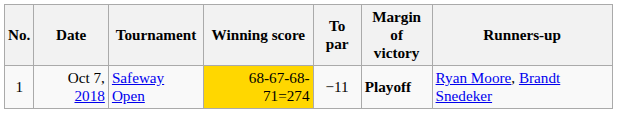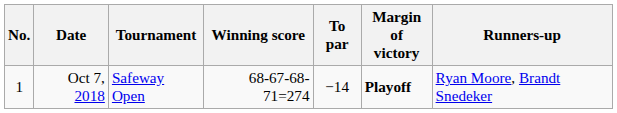 <table class="wikitable" style="font-size:95%;">
 <tr>
 <th>No.</th>
 <th>Date</th>
 <th>Tournament</th>
 <th>Winning score</th>
 <th>To par</th>
 <th>Margin of<br>victory</th>
 <th>Runners-up</th>
 </tr>
 <tr>
 <td align=center>1</td>
 <td align=right>Oct 7, <a href='#'>2018</a></td>
 <td><a href='#'>Safeway Open</a></td>
-<td align=right style="background: gold;">68-67-68-71=274</td>
-<td align=center>−11</td>
+<td align=right>68-67-68-71=274</td>
+<td align=center>−14</td>
 <td><strong>Playoff</strong></td>
 <td> <a href='#'>Ryan Moore</a>,  <a href='#'>Brandt Snedeker</a></td>
 </tr>
 </table>
